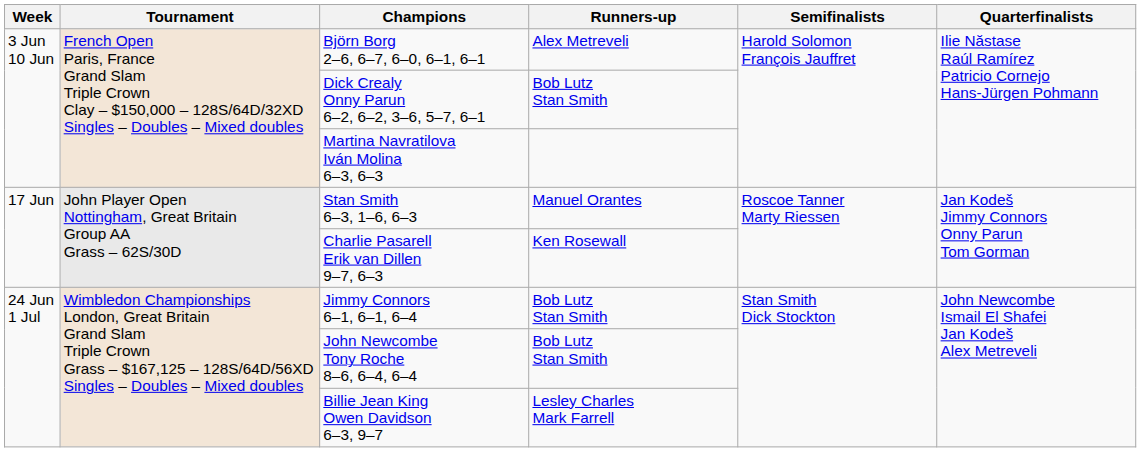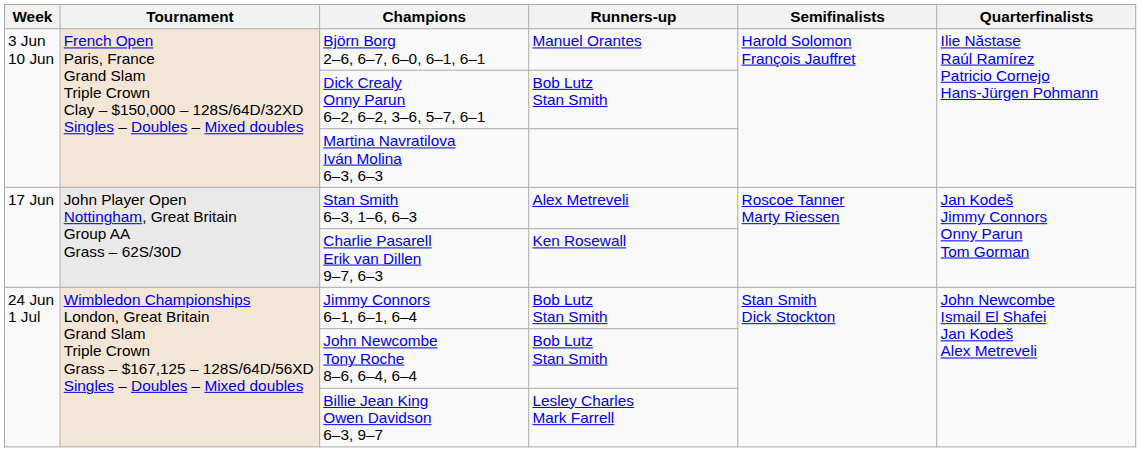 <table class=wikitable style=font-size:95%>
 <tr>
 <th style="width:48px;">Week</th>
 <th style="width:250px;">Tournament</th>
 <th style="width:200px;">Champions</th>
 <th style="width:200px;">Runners-up</th>
 <th style="width:190px;">Semifinalists</th>
 <th style="width:190px;">Quarterfinalists</th>
 </tr>
 <tr valign=top>
 <td rowspan=3>3 Jun <br> 10 Jun</td>
 <td style="background:#F3E6D7;" rowspan="3"><a href='#'>French Open</a> <br> Paris, France <br> Grand Slam <br> Triple Crown <br> Clay – $150,000 – 128S/64D/32XD <br> <a href='#'>Singles</a> – <a href='#'>Doubles</a> – <a href='#'>Mixed doubles</a></td>
 <td> <a href='#'>Björn Borg</a> <br> 2–6, 6–7, 6–0, 6–1, 6–1</td>
-<td> <a href='#'>Alex Metreveli</a></td>
+<td> <a href='#'>Manuel Orantes</a></td>
 <td rowspan=3> <a href='#'>Harold Solomon</a> <br>  <a href='#'>François Jauffret</a></td>
 <td rowspan=3> <a href='#'>Ilie Năstase</a> <br>  <a href='#'>Raúl Ramírez</a> <br>  <a href='#'>Patricio Cornejo</a> <br>  <a href='#'>Hans-Jürgen Pohmann</a></td>
 </tr>
 <tr valign=top>
 <td> <a href='#'>Dick Crealy</a> <br>  <a href='#'>Onny Parun</a> <br> 6–2, 6–2, 3–6, 5–7, 6–1</td>
 <td> <a href='#'>Bob Lutz</a> <br>  <a href='#'>Stan Smith</a></td>
 </tr>
 <tr valign=top>
 <td> <a href='#'>Martina Navratilova</a> <br>  <a href='#'>Iván Molina</a> <br> 6–3, 6–3</td>
 <td></td>
 </tr>
 <tr valign=top>
 <td rowspan=2>17 Jun</td>
 <td style="background:#E9E9E9;" rowspan="2">John Player Open <br> <a href='#'>Nottingham</a>, Great Britain <br> Group AA <br> Grass – 62S/30D</td>
 <td> <a href='#'>Stan Smith</a> <br> 6–3, 1–6, 6–3</td>
-<td> <a href='#'>Manuel Orantes</a></td>
+<td> <a href='#'>Alex Metreveli</a></td>
 <td rowspan=2> <a href='#'>Roscoe Tanner</a> <br>  <a href='#'>Marty Riessen</a></td>
 <td rowspan=2> <a href='#'>Jan Kodeš</a> <br>  <a href='#'>Jimmy Connors</a> <br>  <a href='#'>Onny Parun</a> <br>  <a href='#'>Tom Gorman</a></td>
 </tr>
 <tr valign=top>
 <td> <a href='#'>Charlie Pasarell</a> <br>  <a href='#'>Erik van Dillen</a> <br> 9–7, 6–3</td>
 <td> <a href='#'>Ken Rosewall</a></td>
 </tr>
 <tr valign=top>
 <td rowspan=3>24 Jun <br> 1 Jul</td>
 <td style="background:#F3E6D7;" rowspan="3"><a href='#'>Wimbledon Championships</a> <br> London, Great Britain <br> Grand Slam <br> Triple Crown <br> Grass – $167,125 – 128S/64D/56XD <br> <a href='#'>Singles</a> – <a href='#'>Doubles</a> – <a href='#'>Mixed doubles</a></td>
 <td> <a href='#'>Jimmy Connors</a> <br> 6–1, 6–1, 6–4</td>
 <td> <a href='#'>Bob Lutz</a> <br>  <a href='#'>Stan Smith</a></td>
 <td rowspan=3> <a href='#'>Stan Smith</a> <br>  <a href='#'>Dick Stockton</a></td>
 <td rowspan=3> <a href='#'>John Newcombe</a> <br>  <a href='#'>Ismail El Shafei</a> <br>  <a href='#'>Jan Kodeš</a> <br>  <a href='#'>Alex Metreveli</a></td>
 </tr>
 <tr valign=top>
 <td> <a href='#'>John Newcombe</a> <br>  <a href='#'>Tony Roche</a> <br> 8–6, 6–4, 6–4</td>
 <td> <a href='#'>Bob Lutz</a> <br>  <a href='#'>Stan Smith</a></td>
 </tr>
 <tr valign=top>
 <td> <a href='#'>Billie Jean King</a> <br>  <a href='#'>Owen Davidson</a> <br> 6–3, 9–7</td>
 <td> <a href='#'>Lesley Charles</a> <br>  <a href='#'>Mark Farrell</a></td>
 </tr>
 </table>
